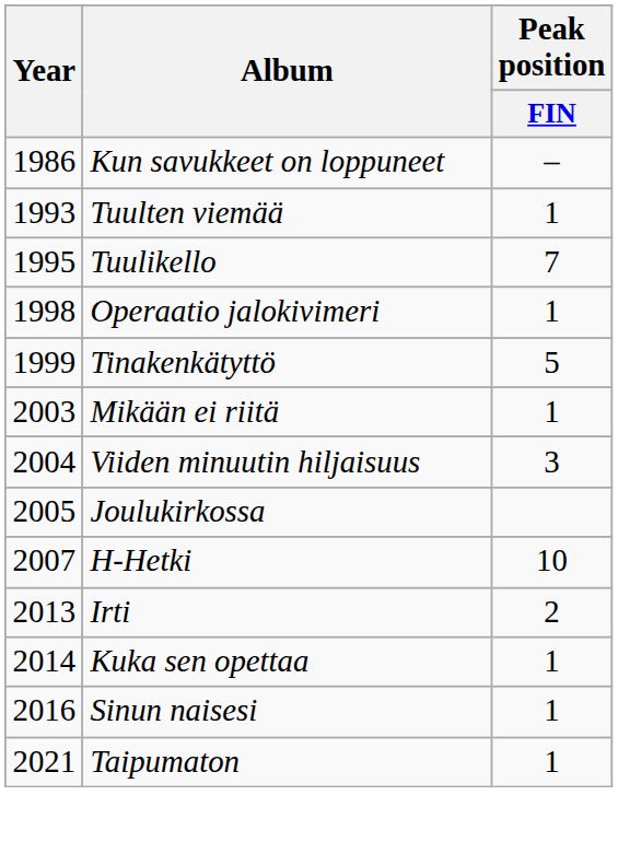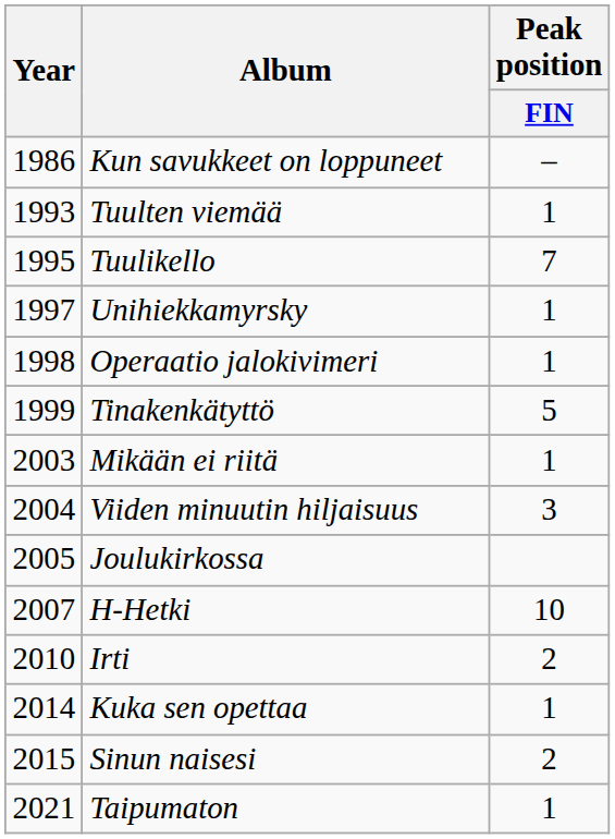 <table class="wikitable">
 <tr>
 <th align="center" rowspan="2" width="10">Year</th>
 <th align="center" rowspan="2" width="200">Album</th>
 <th align="center" colspan="1" width="20">Peak position</th>
 </tr>
 <tr>
 <th scope="col" style="width:3em;font-size:90%;"><a href='#'>FIN</a><br></th>
 </tr>
 <tr>
 <td style="text-align:center;">1986</td>
 <td><em>Kun savukkeet on loppuneet</em></td>
 <td style="text-align:center;">–</td>
 </tr>
 <tr>
 <td style="text-align:center;">1993</td>
 <td><em>Tuulten viemää</em></td>
 <td style="text-align:center;">1</td>
 </tr>
 <tr>
 <td style="text-align:center;">1995</td>
 <td><em>Tuulikello</em></td>
 <td style="text-align:center;">7</td>
+</tr>
+<tr>
+<td style="text-align:center;">1997</td>
+<td><em>Unihiekkamyrsky</em></td>
+<td style="text-align:center;">1</td>
 </tr>
 <tr>
 <td style="text-align:center;">1998</td>
 <td><em>Operaatio jalokivimeri</em></td>
 <td style="text-align:center;">1</td>
 </tr>
 <tr>
 <td style="text-align:center;">1999</td>
 <td><em>Tinakenkätyttö</em></td>
 <td style="text-align:center;">5</td>
 </tr>
 <tr>
 <td style="text-align:center;">2003</td>
 <td><em>Mikään ei riitä</em></td>
 <td style="text-align:center;">1</td>
 </tr>
 <tr>
 <td style="text-align:center;">2004</td>
 <td><em>Viiden minuutin hiljaisuus</em></td>
 <td style="text-align:center;">3</td>
 </tr>
 <tr>
 <td style="text-align:center;">2005</td>
 <td><em>Joulukirkossa</em></td>
 <td style="text-align:center;"></td>
 </tr>
 <tr>
 <td style="text-align:center;">2007</td>
 <td><em>H-Hetki</em></td>
 <td style="text-align:center;">10</td>
 </tr>
 <tr>
-<td style="text-align:center;">2013</td>
+<td style="text-align:center;">2010</td>
 <td><em>Irti</em></td>
 <td style="text-align:center;">2</td>
 </tr>
 <tr>
 <td style="text-align:center;">2014</td>
 <td><em>Kuka sen opettaa</em></td>
 <td style="text-align:center;">1</td>
 </tr>
 <tr>
-<td style="text-align:center;">2016</td>
+<td style="text-align:center;">2015</td>
 <td><em>Sinun naisesi</em></td>
-<td style="text-align:center;">1</td>
+<td style="text-align:center;">2</td>
 </tr>
 <tr>
 <td style="text-align:center;">2021</td>
 <td><em>Taipumaton</em></td>
 <td style="text-align:center;">1<br></td>
 </tr>
 </table>
